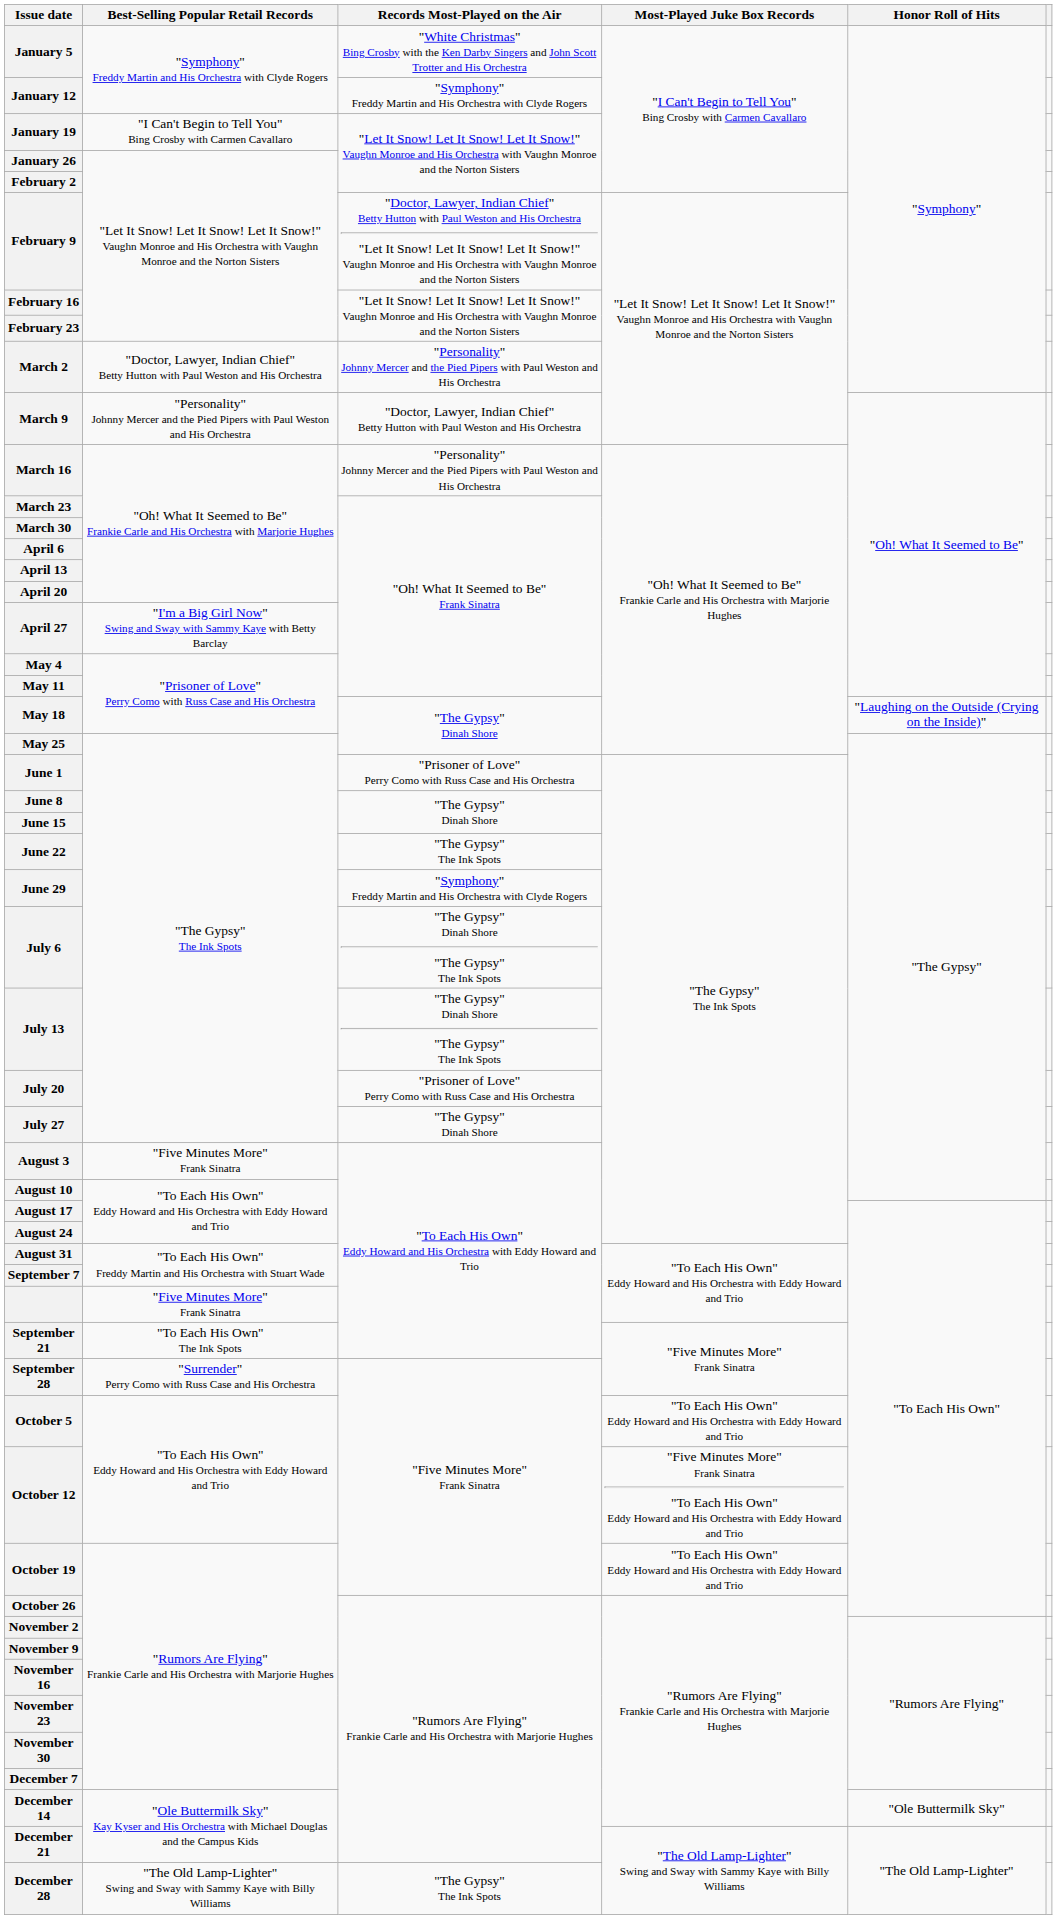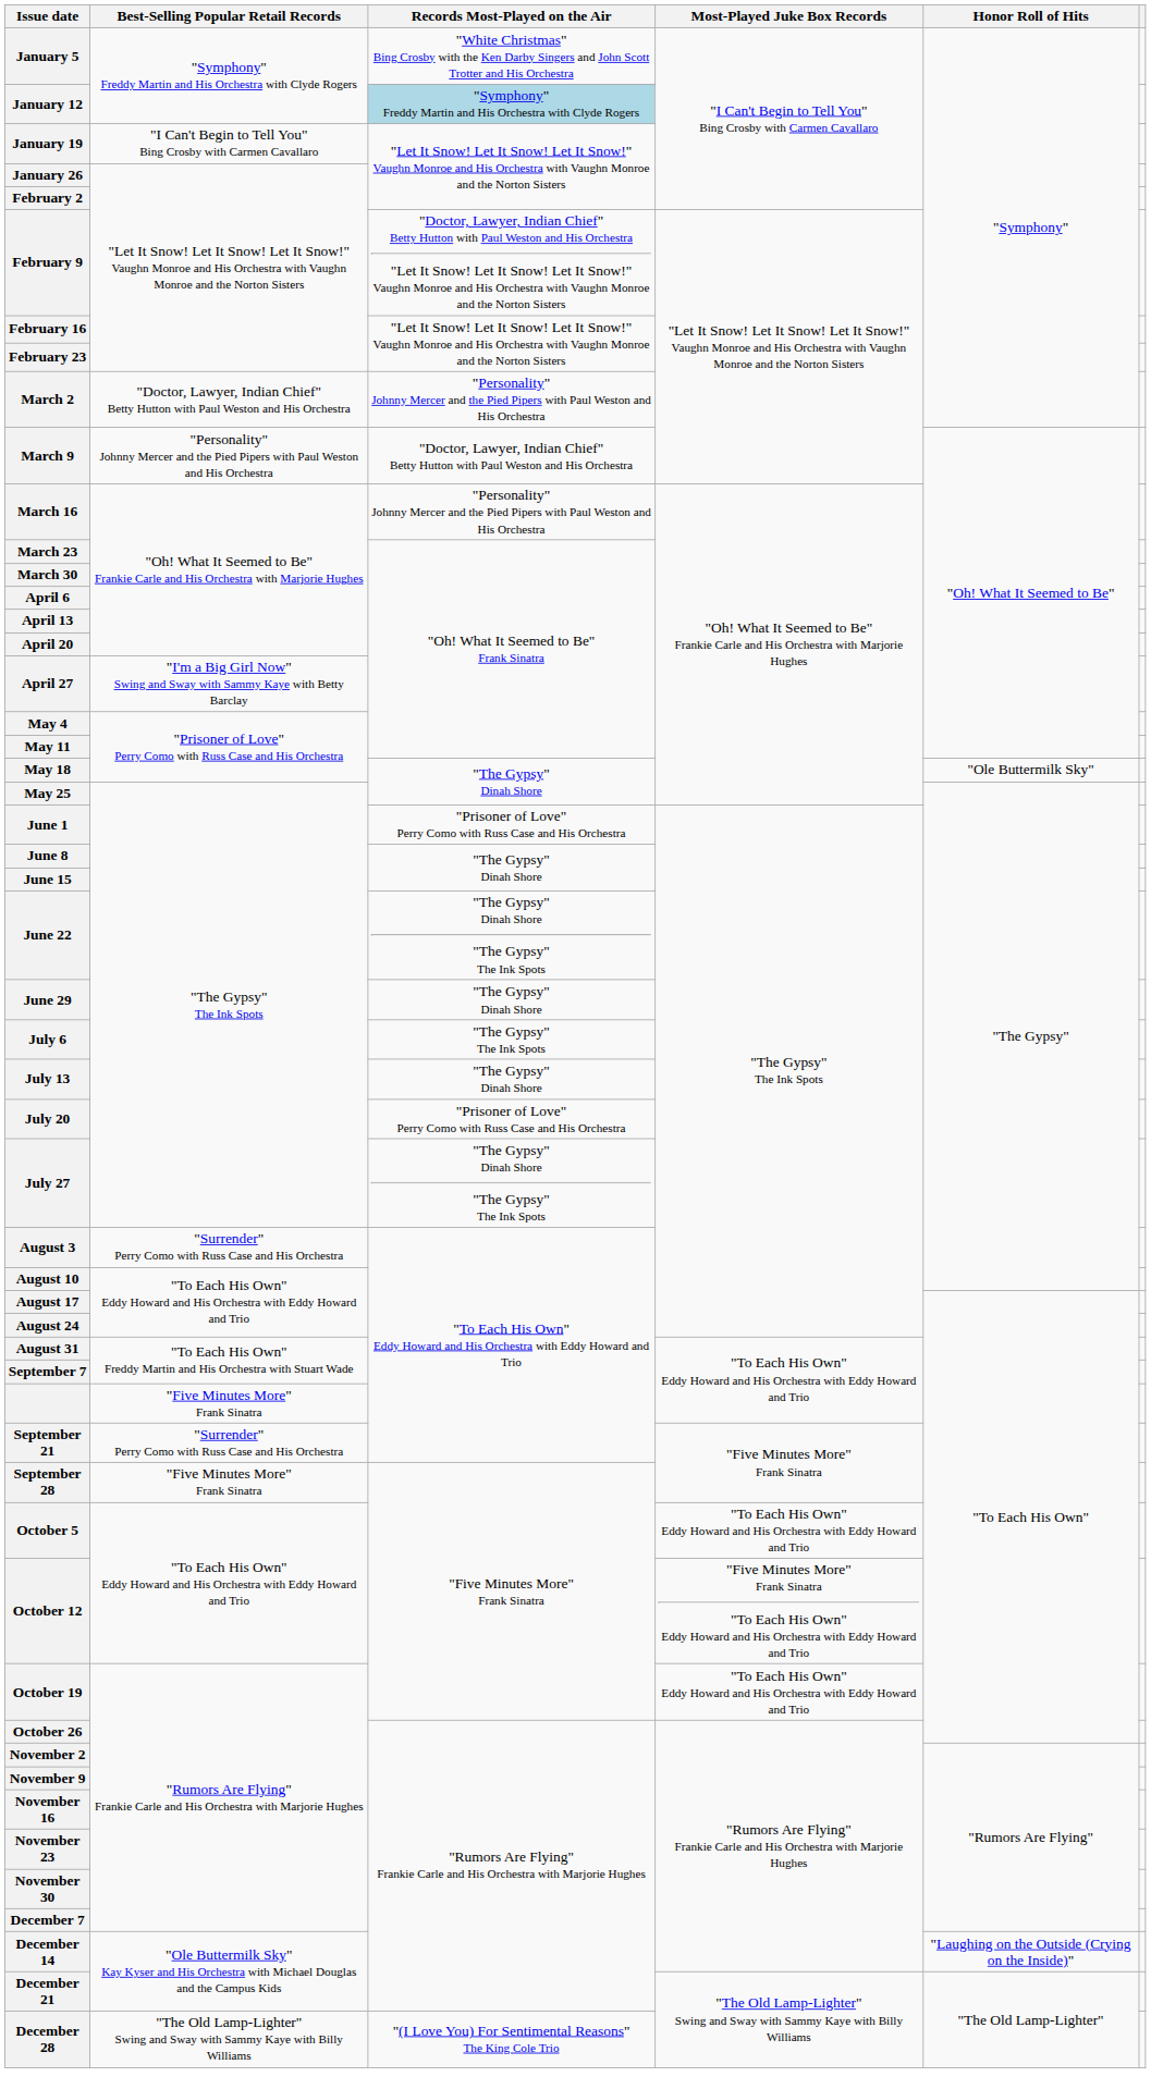 <table class="wikitable plainrowheaders">
 <tr>
 <th>Issue date</th>
 <th>Best-Selling Popular Retail Records</th>
 <th>Records Most-Played on the Air</th>
 <th>Most-Played Juke Box Records</th>
 <th>Honor Roll of Hits</th>
 <th></th>
 </tr>
 <tr>
 <th scope="row">January 5</th>
 <td rowspan="2" style="text-align: center;">"<a href='#'>Symphony</a>"<br><small><a href='#'>Freddy Martin and His Orchestra</a> with Clyde Rogers</small></td>
 <td style="text-align: center;">"<a href='#'>White Christmas</a>"<br><small><a href='#'>Bing Crosby</a> with the <a href='#'>Ken Darby Singers</a> and <a href='#'>John Scott Trotter and His Orchestra</a></small></td>
 <td rowspan="5" style="text-align: center;">"<a href='#'>I Can't Begin to Tell You</a>"<br><small>Bing Crosby with <a href='#'>Carmen Cavallaro</a></small></td>
 <td rowspan="9" style="text-align: center;">"<a href='#'>Symphony</a>"</td>
 <td style="text-align: center;"></td>
 </tr>
 <tr>
 <th scope="row">January 12</th>
-<td style="text-align: center;">"<a href='#'>Symphony</a>"<br><small>Freddy Martin and His Orchestra with Clyde Rogers</small></td>
+<td style="background: lightblue; text-align: center;">"<a href='#'>Symphony</a>"<br><small>Freddy Martin and His Orchestra with Clyde Rogers</small></td>
 <td style="text-align: center;"></td>
 </tr>
 <tr>
 <th scope="row">January 19</th>
 <td style="text-align: center;">"I Can't Begin to Tell You"<br><small>Bing Crosby with Carmen Cavallaro</small></td>
 <td rowspan="3" style="text-align: center;">"<a href='#'>Let It Snow! Let It Snow! Let It Snow!</a>"<br><small><a href='#'>Vaughn Monroe and His Orchestra</a> with Vaughn Monroe and the Norton Sisters</small></td>
 <td style="text-align: center;"></td>
 </tr>
 <tr>
 <th scope="row">January 26</th>
 <td rowspan="5" style="text-align: center;">"Let It Snow! Let It Snow! Let It Snow!"<br><small>Vaughn Monroe and His Orchestra with Vaughn Monroe and the Norton Sisters</small></td>
 <td style="text-align: center;"></td>
 </tr>
 <tr>
 <th scope="row">February 2</th>
 <td style="text-align: center;"></td>
 </tr>
 <tr>
 <th scope="row">February 9</th>
 <td style="text-align: center;">"<a href='#'>Doctor, Lawyer, Indian Chief</a>"<br><small><a href='#'>Betty Hutton</a> with <a href='#'>Paul Weston and His Orchestra</a></small><hr>"Let It Snow! Let It Snow! Let It Snow!"<br><small>Vaughn Monroe and His Orchestra with Vaughn Monroe and the Norton Sisters</small></td>
 <td rowspan="5" style="text-align: center;">"Let It Snow! Let It Snow! Let It Snow!"<br><small>Vaughn Monroe and His Orchestra with Vaughn Monroe and the Norton Sisters</small></td>
 <td style="text-align: center;"></td>
 </tr>
 <tr>
 <th scope="row">February 16</th>
 <td rowspan="2" style="text-align: center;">"Let It Snow! Let It Snow! Let It Snow!"<br><small>Vaughn Monroe and His Orchestra with Vaughn Monroe and the Norton Sisters</small></td>
 <td style="text-align: center;"></td>
 </tr>
 <tr>
 <th scope="row">February 23</th>
 <td style="text-align: center;"></td>
 </tr>
 <tr>
 <th scope="row">March 2</th>
 <td style="text-align: center;">"Doctor, Lawyer, Indian Chief"<br><small>Betty Hutton with Paul Weston and His Orchestra</small></td>
 <td style="text-align: center;">"<a href='#'>Personality</a>"<br><small><a href='#'>Johnny Mercer</a> and <a href='#'>the Pied Pipers</a> with Paul Weston and His Orchestra</small></td>
 <td style="text-align: center;"></td>
 </tr>
 <tr>
 <th scope="row">March 9</th>
 <td style="text-align: center;">"Personality"<br><small>Johnny Mercer and the Pied Pipers with Paul Weston and His Orchestra</small></td>
 <td style="text-align: center;">"Doctor, Lawyer, Indian Chief"<br><small>Betty Hutton with Paul Weston and His Orchestra</small></td>
 <td rowspan="10" style="text-align: center;">"<a href='#'>Oh! What It Seemed to Be</a>"</td>
 <td style="text-align: center;"></td>
 </tr>
 <tr>
 <th scope="row">March 16</th>
 <td rowspan="6" style="text-align: center;">"Oh! What It Seemed to Be"<br><small><a href='#'>Frankie Carle and His Orchestra</a> with <a href='#'>Marjorie Hughes</a></small></td>
 <td style="text-align: center;">"Personality"<br><small>Johnny Mercer and the Pied Pipers with Paul Weston and His Orchestra</small></td>
 <td rowspan="11" style="text-align: center;">"Oh! What It Seemed to Be"<br><small>Frankie Carle and His Orchestra with Marjorie Hughes</small></td>
 <td style="text-align: center;"></td>
 </tr>
 <tr>
 <th scope="row">March 23</th>
 <td rowspan="8" style="text-align: center;">"Oh! What It Seemed to Be"<br><small><a href='#'>Frank Sinatra</a></small></td>
 <td style="text-align: center;"></td>
 </tr>
 <tr>
 <th scope="row">March 30</th>
 <td style="text-align: center;"></td>
 </tr>
 <tr>
 <th scope="row">April 6</th>
 <td style="text-align: center;"></td>
 </tr>
 <tr>
 <th scope="row">April 13</th>
 <td style="text-align: center;"></td>
 </tr>
 <tr>
 <th scope="row">April 20</th>
 <td style="text-align: center;"></td>
 </tr>
 <tr>
 <th scope="row">April 27</th>
 <td style="text-align: center;">"<a href='#'>I'm a Big Girl Now</a>"<br><small><a href='#'>Swing and Sway with Sammy Kaye</a> with Betty Barclay</small></td>
 <td style="text-align: center;"></td>
 </tr>
 <tr>
 <th scope="row">May 4</th>
 <td rowspan="3" style="text-align: center;">"<a href='#'>Prisoner of Love</a>"<br><small><a href='#'>Perry Como</a> with <a href='#'>Russ Case and His Orchestra</a></small></td>
 <td style="text-align: center;"></td>
 </tr>
 <tr>
 <th scope="row">May 11</th>
 <td style="text-align: center;"></td>
 </tr>
 <tr>
 <th scope="row">May 18</th>
 <td rowspan="2" style="text-align: center;">"<a href='#'>The Gypsy</a>"<br><small><a href='#'>Dinah Shore</a></small></td>
-<td style="text-align: center;">"<a href='#'>Laughing on the Outside (Crying on the Inside)</a>"</td>
+<td style="text-align: center;">"Ole Buttermilk Sky"</td>
 <td style="text-align: center;"></td>
 </tr>
 <tr>
 <th scope="row">May 25</th>
 <td rowspan="10" style="text-align: center;">"The Gypsy"<br><small><a href='#'>The Ink Spots</a></small></td>
 <td rowspan="12" style="text-align: center;">"The Gypsy"</td>
 <td style="text-align: center;"></td>
 </tr>
 <tr>
 <th scope="row">June 1</th>
 <td style="text-align: center;">"Prisoner of Love"<br><small>Perry Como with Russ Case and His Orchestra</small></td>
 <td rowspan="13" style="text-align: center;">"The Gypsy"<br><small>The Ink Spots</small></td>
 <td style="text-align: center;"></td>
 </tr>
 <tr>
 <th scope="row">June 8</th>
 <td rowspan="2" style="text-align: center;">"The Gypsy"<br><small>Dinah Shore</small></td>
 <td style="text-align: center;"></td>
 </tr>
 <tr>
 <th scope="row">June 15</th>
 <td style="text-align: center;"></td>
 </tr>
 <tr>
 <th scope="row">June 22</th>
+<td style="text-align: center;">"The Gypsy"<br><small>Dinah Shore</small><hr>"The Gypsy"<br><small>The Ink Spots</small></td>
+<td style="text-align: center;"></td>
+</tr>
+<tr>
+<th scope="row">June 29</th>
+<td style="text-align: center;">"The Gypsy"<br><small>Dinah Shore</small></td>
+<td style="text-align: center;"></td>
+</tr>
+<tr>
+<th scope="row">July 6</th>
 <td style="text-align: center;">"The Gypsy"<br><small>The Ink Spots</small></td>
 <td style="text-align: center;"></td>
 </tr>
 <tr>
-<th scope="row">June 29</th>
-<td style="text-align: center;">"<a href='#'>Symphony</a>"<br><small>Freddy Martin and His Orchestra with Clyde Rogers</small></td>
-<td style="text-align: center;"></td>
-</tr>
-<tr>
-<th scope="row">July 6</th>
-<td style="text-align: center;">"The Gypsy"<br><small>Dinah Shore</small><hr>"The Gypsy"<br><small>The Ink Spots</small></td>
-<td style="text-align: center;"></td>
-</tr>
-<tr>
 <th scope="row">July 13</th>
-<td style="text-align: center;">"The Gypsy"<br><small>Dinah Shore</small><hr>"The Gypsy"<br><small>The Ink Spots</small></td>
+<td style="text-align: center;">"The Gypsy"<br><small>Dinah Shore</small></td>
 <td style="text-align: center;"></td>
 </tr>
 <tr>
 <th scope="row">July 20</th>
 <td style="text-align: center;">"Prisoner of Love"<br><small>Perry Como with Russ Case and His Orchestra</small></td>
 <td style="text-align: center;"></td>
 </tr>
 <tr>
 <th scope="row">July 27</th>
-<td style="text-align: center;">"The Gypsy"<br><small>Dinah Shore</small></td>
+<td style="text-align: center;">"The Gypsy"<br><small>Dinah Shore</small><hr>"The Gypsy"<br><small>The Ink Spots</small></td>
 <td style="text-align: center;"></td>
 </tr>
 <tr>
 <th scope="row">August 3</th>
-<td style="text-align: center;">"Five Minutes More"<br><small>Frank Sinatra</small></td>
+<td style="text-align: center;">"<a href='#'>Surrender</a>"<br><small>Perry Como with Russ Case and His Orchestra</small></td>
 <td rowspan="8" style="text-align: center;">"<a href='#'>To Each His Own</a>"<br><small><a href='#'>Eddy Howard and His Orchestra</a> with Eddy Howard and Trio</small></td>
 <td style="text-align: center;"></td>
 </tr>
 <tr>
 <th scope="row">August 10</th>
 <td rowspan="3" style="text-align: center;">"To Each His Own"<br><small>Eddy Howard and His Orchestra with Eddy Howard and Trio</small></td>
 <td style="text-align: center;"></td>
 </tr>
 <tr>
 <th scope="row">August 17</th>
 <td rowspan="11" style="text-align: center;">"To Each His Own"</td>
 <td style="text-align: center;"></td>
 </tr>
 <tr>
 <th scope="row">August 24</th>
 <td style="text-align: center;"></td>
 </tr>
 <tr>
 <th scope="row">August 31</th>
 <td rowspan="2" style="text-align: center;">"To Each His Own"<br><small>Freddy Martin and His Orchestra with Stuart Wade</small></td>
 <td rowspan="3" style="text-align: center;">"To Each His Own"<br><small>Eddy Howard and His Orchestra with Eddy Howard and Trio</small></td>
 <td style="text-align: center;"></td>
 </tr>
 <tr>
 <th scope="row">September 7</th>
 <td style="text-align: center;"></td>
 </tr>
 <tr>
 <th scope="row"></th>
 <td style="text-align: center;">"<a href='#'>Five Minutes More</a>"<br><small>Frank Sinatra</small></td>
 <td style="text-align: center;"></td>
 </tr>
 <tr>
 <th scope="row">September 21</th>
-<td style="text-align: center;">"To Each His Own"<br><small>The Ink Spots</small></td>
+<td style="text-align: center;">"<a href='#'>Surrender</a>"<br><small>Perry Como with Russ Case and His Orchestra</small></td>
 <td rowspan="2" style="text-align: center;">"Five Minutes More"<br><small>Frank Sinatra</small></td>
 <td style="text-align: center;"></td>
 </tr>
 <tr>
 <th scope="row">September 28</th>
-<td style="text-align: center;">"<a href='#'>Surrender</a>"<br><small>Perry Como with Russ Case and His Orchestra</small></td>
+<td style="text-align: center;">"Five Minutes More"<br><small>Frank Sinatra</small></td>
 <td rowspan="4" style="text-align: center;">"Five Minutes More"<br><small>Frank Sinatra</small></td>
 <td style="text-align: center;"></td>
 </tr>
 <tr>
 <th scope="row">October 5</th>
 <td rowspan="2" style="text-align: center;">"To Each His Own"<br><small>Eddy Howard and His Orchestra with Eddy Howard and Trio</small></td>
 <td style="text-align: center;">"To Each His Own"<br><small>Eddy Howard and His Orchestra with Eddy Howard and Trio</small></td>
 <td style="text-align: center;"></td>
 </tr>
 <tr>
 <th scope="row">October 12</th>
 <td style="text-align: center;">"Five Minutes More"<br><small>Frank Sinatra</small><hr>"To Each His Own"<br><small>Eddy Howard and His Orchestra with Eddy Howard and Trio</small></td>
 <td style="text-align: center;"></td>
 </tr>
 <tr>
 <th scope="row">October 19</th>
 <td rowspan="8" style="text-align: center;">"<a href='#'>Rumors Are Flying</a>"<br><small>Frankie Carle and His Orchestra with Marjorie Hughes</small></td>
 <td style="text-align: center;">"To Each His Own"<br><small>Eddy Howard and His Orchestra with Eddy Howard and Trio</small></td>
 <td style="text-align: center;"></td>
 </tr>
 <tr>
 <th scope="row">October 26</th>
 <td rowspan="9" style="text-align: center;">"Rumors Are Flying"<br><small>Frankie Carle and His Orchestra with Marjorie Hughes</small></td>
 <td rowspan="8" style="text-align: center;">"Rumors Are Flying"<br><small>Frankie Carle and His Orchestra with Marjorie Hughes</small></td>
 <td style="text-align: center;"></td>
 </tr>
 <tr>
 <th scope="row">November 2</th>
 <td rowspan="6" style="text-align: center;">"Rumors Are Flying"</td>
 <td style="text-align: center;"></td>
 </tr>
 <tr>
 <th scope="row">November 9</th>
 <td style="text-align: center;"></td>
 </tr>
 <tr>
 <th scope="row">November 16</th>
 <td style="text-align: center;"></td>
 </tr>
 <tr>
 <th scope="row">November 23</th>
 <td style="text-align: center;"></td>
 </tr>
 <tr>
 <th scope="row">November 30</th>
 <td style="text-align: center;"></td>
 </tr>
 <tr>
 <th scope="row">December 7</th>
 <td style="text-align: center;"></td>
 </tr>
 <tr>
 <th scope="row">December 14</th>
 <td rowspan="2" style="text-align: center;">"<a href='#'>Ole Buttermilk Sky</a>"<br><small><a href='#'>Kay Kyser and His Orchestra</a> with Michael Douglas and the Campus Kids</small></td>
-<td style="text-align: center;">"Ole Buttermilk Sky"</td>
+<td style="text-align: center;">"<a href='#'>Laughing on the Outside (Crying on the Inside)</a>"</td>
 <td style="text-align: center;"></td>
 </tr>
 <tr>
 <th scope="row">December 21</th>
 <td rowspan="2" style="text-align: center;">"<a href='#'>The Old Lamp-Lighter</a>"<br><small>Swing and Sway with Sammy Kaye with Billy Williams</small></td>
 <td rowspan="2" style="text-align: center;">"The Old Lamp-Lighter"</td>
 <td style="text-align: center;"></td>
 </tr>
 <tr>
 <th scope="row">December 28</th>
 <td style="text-align: center;">"The Old Lamp-Lighter"<br><small>Swing and Sway with Sammy Kaye with Billy Williams</small></td>
-<td style="text-align: center;">"The Gypsy"<br><small>The Ink Spots</small></td>
+<td style="text-align: center;">"<a href='#'>(I Love You) For Sentimental Reasons</a>"<br><small><a href='#'>The King Cole Trio</a></small></td>
 <td style="text-align: center;"></td>
 </tr>
 </table>
